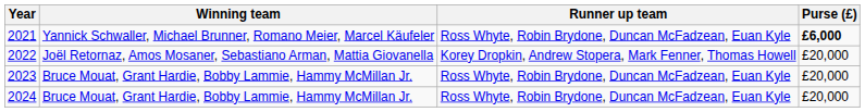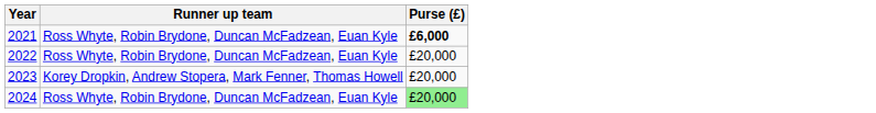 <table class="wikitable">
 <tr>
 <th scope="col">Year</th>
-<th scope="col">Winning team</th>
 <th scope="col">Runner up team</th>
 <th scope="col">Purse (£)</th>
 </tr>
 <tr>
 <td><a href='#'>2021</a></td>
-<td> <a href='#'>Yannick Schwaller</a>, <a href='#'>Michael Brunner</a>, <a href='#'>Romano Meier</a>, <a href='#'>Marcel Käufeler</a></td>
 <td> <a href='#'>Ross Whyte</a>, <a href='#'>Robin Brydone</a>, <a href='#'>Duncan McFadzean</a>, <a href='#'>Euan Kyle</a></td>
 <td><strong>£6,000</strong></td>
 </tr>
 <tr>
 <td><a href='#'>2022</a></td>
-<td> <a href='#'>Joël Retornaz</a>, <a href='#'>Amos Mosaner</a>, <a href='#'>Sebastiano Arman</a>, <a href='#'>Mattia Giovanella</a></td>
+<td> <a href='#'>Ross Whyte</a>, <a href='#'>Robin Brydone</a>, <a href='#'>Duncan McFadzean</a>, <a href='#'>Euan Kyle</a></td>
+<td>£20,000</td>
+</tr>
+<tr>
+<td><a href='#'>2023</a></td>
 <td> <a href='#'>Korey Dropkin</a>, <a href='#'>Andrew Stopera</a>, <a href='#'>Mark Fenner</a>, <a href='#'>Thomas Howell</a></td>
 <td>£20,000</td>
 </tr>
 <tr>
-<td><a href='#'>2023</a></td>
-<td> <a href='#'>Bruce Mouat</a>, <a href='#'>Grant Hardie</a>, <a href='#'>Bobby Lammie</a>, <a href='#'>Hammy McMillan Jr.</a></td>
+<td><a href='#'>2024</a></td>
 <td> <a href='#'>Ross Whyte</a>, <a href='#'>Robin Brydone</a>, <a href='#'>Duncan McFadzean</a>, <a href='#'>Euan Kyle</a></td>
-<td>£20,000</td>
-</tr>
-<tr>
-<td><a href='#'>2024</a></td>
-<td> <a href='#'>Bruce Mouat</a>, <a href='#'>Grant Hardie</a>, <a href='#'>Bobby Lammie</a>, <a href='#'>Hammy McMillan Jr.</a></td>
-<td> <a href='#'>Ross Whyte</a>, <a href='#'>Robin Brydone</a>, <a href='#'>Duncan McFadzean</a>, <a href='#'>Euan Kyle</a></td>
-<td>£20,000</td>
+<td style="background: lightgreen;">£20,000</td>
 </tr>
 </table>
